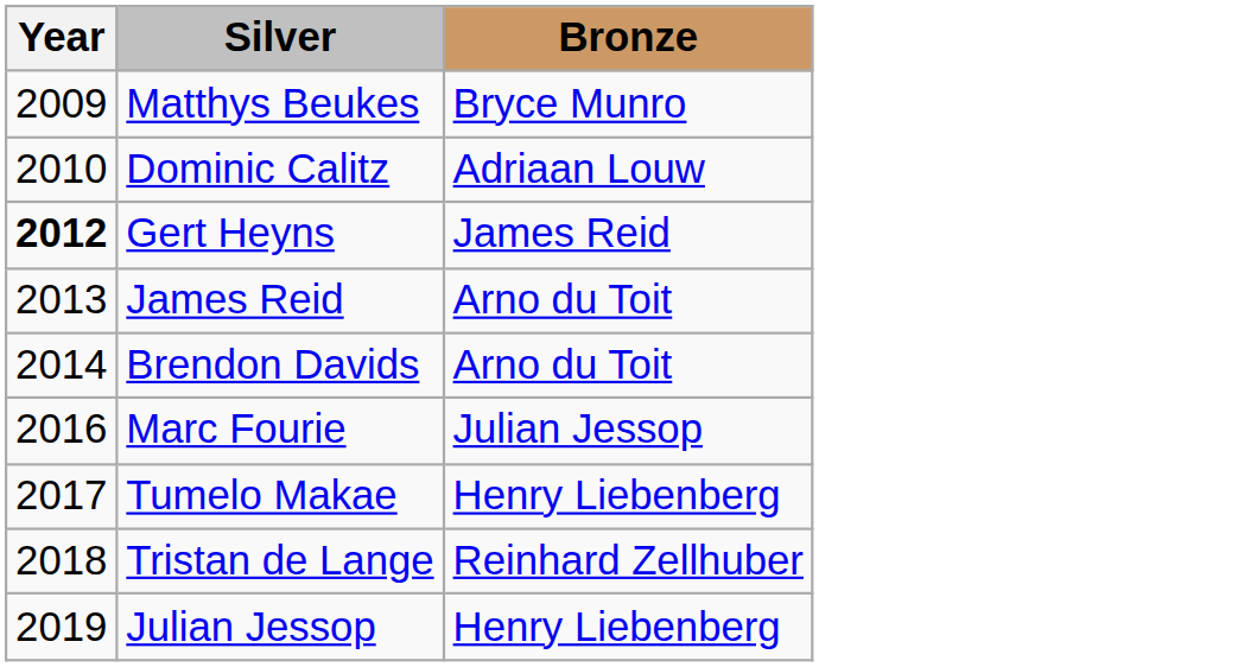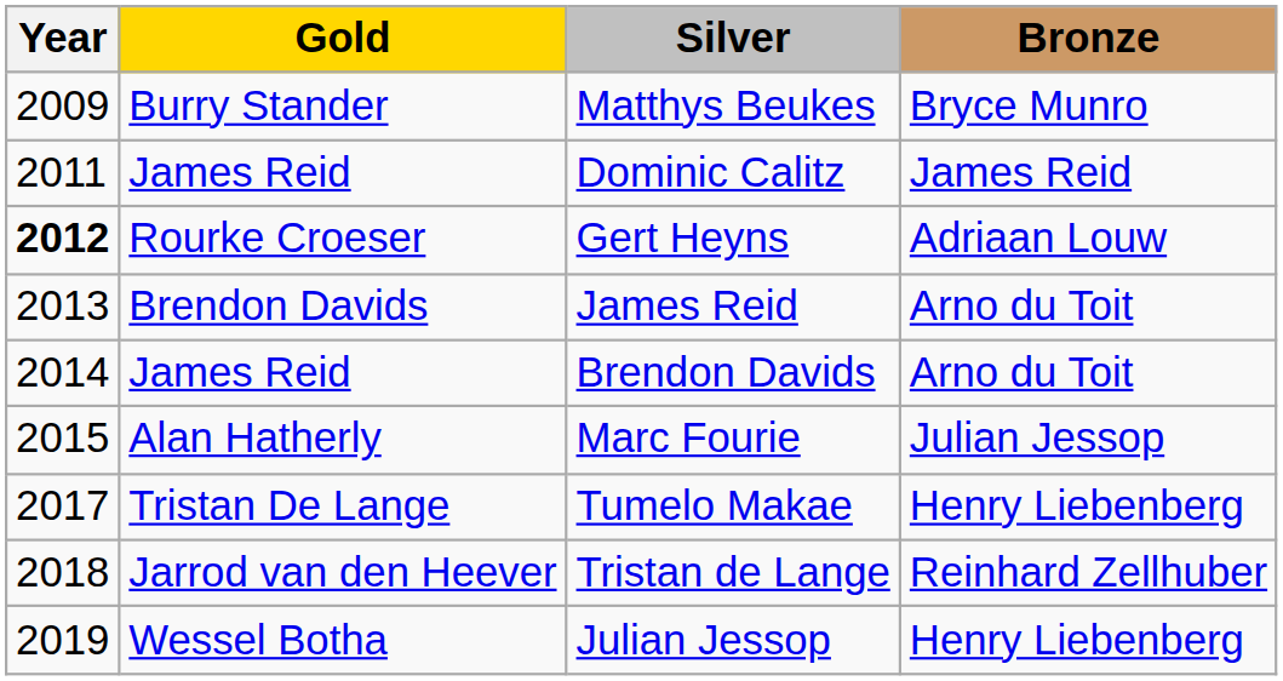 <table class="wikitable">
 <tr>
 <th align="center">Year</th>
+<td align="center"  bgcolor="gold"><strong>Gold</strong></td>
 <td align="center"  bgcolor="silver"><strong>Silver</strong></td>
 <td align="center"  bgcolor="#CC9966"><strong>Bronze</strong></td>
 </tr>
 <tr>
 <td>2009</td>
+<td> <a href='#'>Burry Stander</a></td>
 <td> <a href='#'>Matthys Beukes</a></td>
 <td> <a href='#'>Bryce Munro</a></td>
 </tr>
 <tr>
-<td>2010</td>
+<td>2011</td>
+<td> <a href='#'>James Reid</a></td>
 <td> <a href='#'>Dominic Calitz</a></td>
+<td> <a href='#'>James Reid</a></td>
+</tr>
+<tr>
+<td><strong>2012</strong></td>
+<td> <a href='#'>Rourke Croeser</a></td>
+<td> <a href='#'>Gert Heyns</a></td>
 <td> <a href='#'>Adriaan Louw</a></td>
 </tr>
 <tr>
-<td><strong>2012</strong></td>
-<td> <a href='#'>Gert Heyns</a></td>
-<td> <a href='#'>James Reid</a></td>
-</tr>
-<tr>
 <td>2013</td>
+<td> <a href='#'>Brendon Davids</a></td>
 <td> <a href='#'>James Reid</a></td>
 <td> <a href='#'>Arno du Toit</a></td>
 </tr>
 <tr>
 <td>2014</td>
+<td> <a href='#'>James Reid</a></td>
 <td> <a href='#'>Brendon Davids</a></td>
 <td> <a href='#'>Arno du Toit</a></td>
 </tr>
 <tr>
-<td>2016</td>
+<td>2015</td>
+<td> <a href='#'>Alan Hatherly</a></td>
 <td> <a href='#'>Marc Fourie</a></td>
 <td> <a href='#'>Julian Jessop</a></td>
 </tr>
 <tr>
 <td>2017</td>
+<td> <a href='#'>Tristan De Lange</a></td>
 <td> <a href='#'>Tumelo Makae</a></td>
 <td> <a href='#'>Henry Liebenberg</a></td>
 </tr>
 <tr>
 <td>2018</td>
+<td> <a href='#'>Jarrod van den Heever</a></td>
 <td> <a href='#'>Tristan de Lange</a></td>
 <td> <a href='#'>Reinhard Zellhuber</a></td>
 </tr>
 <tr>
 <td>2019</td>
+<td> <a href='#'>Wessel Botha</a></td>
 <td> <a href='#'>Julian Jessop</a></td>
 <td> <a href='#'>Henry Liebenberg</a></td>
 </tr>
 </table>
